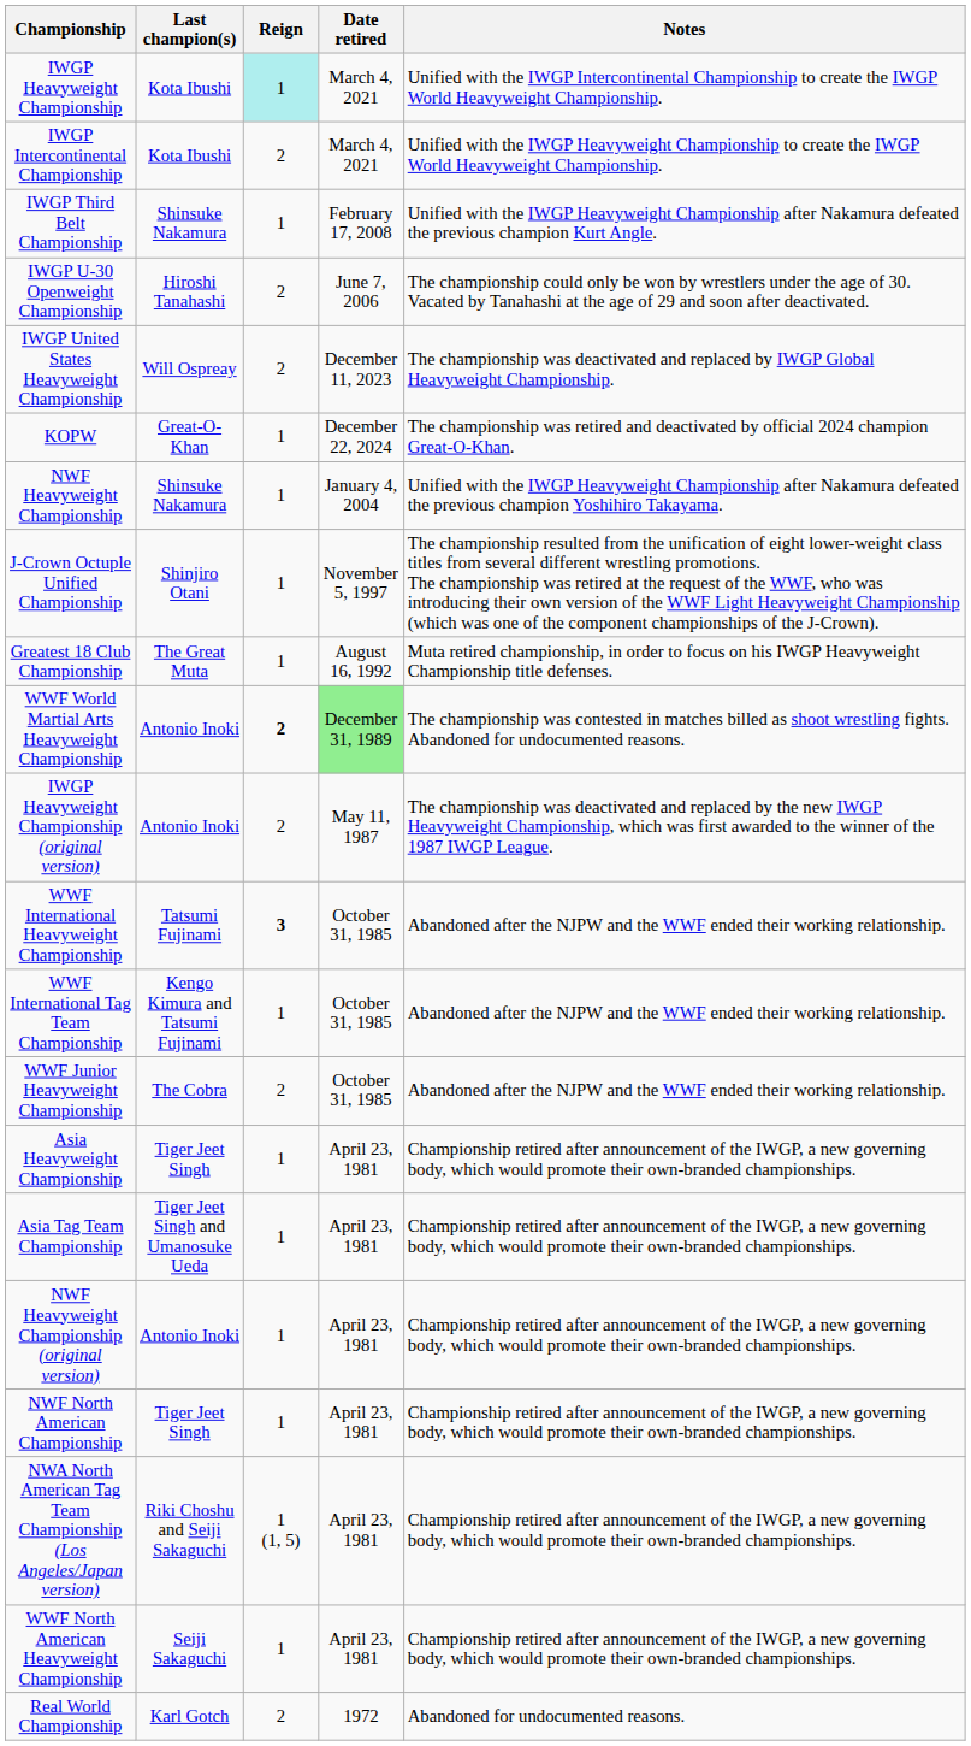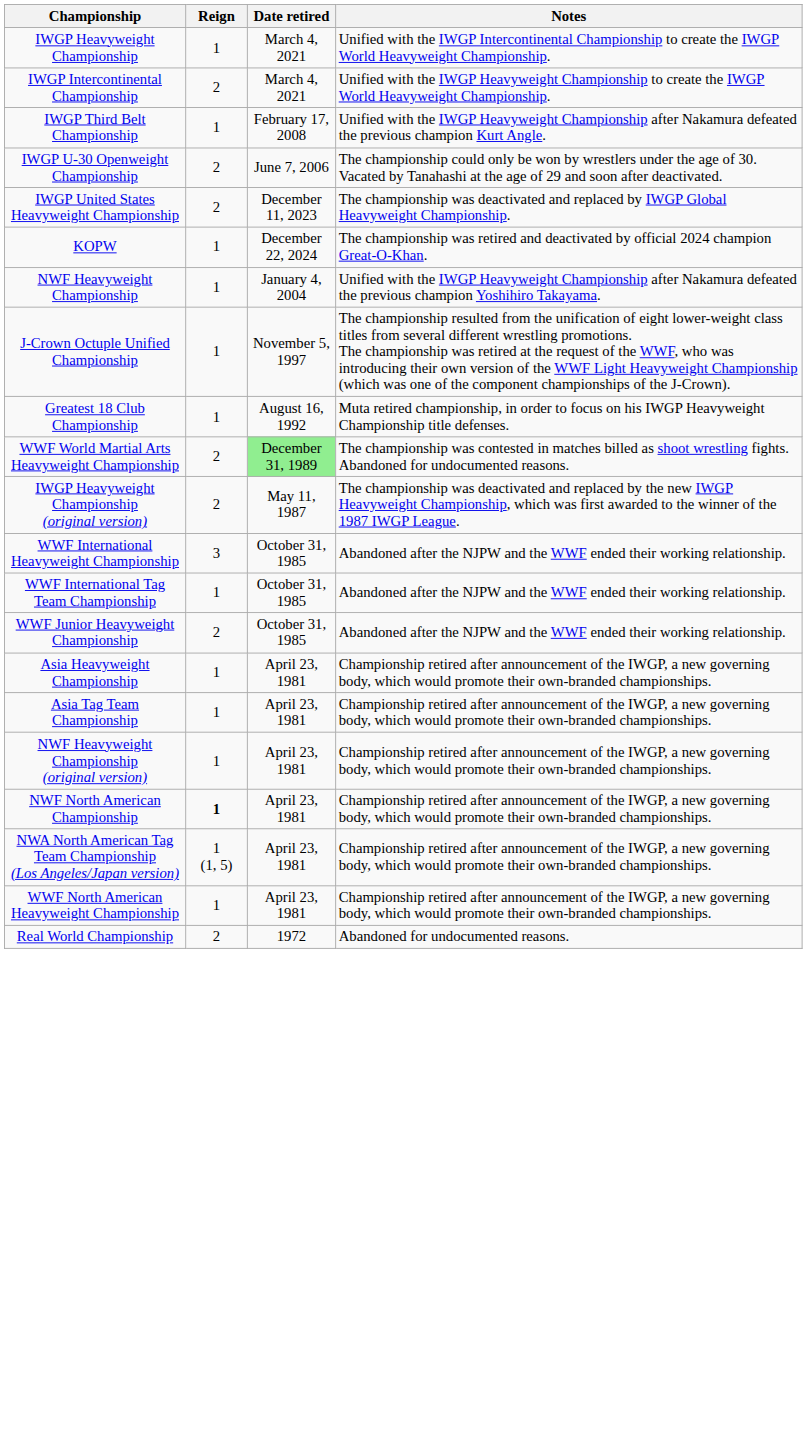 <table class="wikitable" style="text-align:center;">
 <tr>
 <th>Championship</th>
-<th>Last champion(s)</th>
 <th scope="col" style="width: 60px;">Reign</th>
 <th>Date retired</th>
 <th scope="col" style="width: 500px;">Notes</th>
 </tr>
 <tr>
 <td><a href='#'>IWGP Heavyweight Championship</a></td>
-<td><a href='#'>Kota Ibushi</a></td>
-<td style="background: paleturquoise;">1</td>
+<td>1</td>
 <td>March 4, 2021</td>
 <td style="text-align:left;">Unified with the <a href='#'>IWGP Intercontinental Championship</a> to create the <a href='#'>IWGP World Heavyweight Championship</a>.</td>
 </tr>
 <tr>
 <td><a href='#'>IWGP Intercontinental Championship</a></td>
-<td><a href='#'>Kota Ibushi</a></td>
 <td>2</td>
 <td>March 4, 2021</td>
 <td style="text-align:left;">Unified with the <a href='#'>IWGP Heavyweight Championship</a> to create the <a href='#'>IWGP World Heavyweight Championship</a>.</td>
 </tr>
 <tr>
 <td><a href='#'>IWGP Third Belt Championship</a></td>
-<td><a href='#'>Shinsuke Nakamura</a></td>
 <td>1</td>
 <td>February 17, 2008</td>
 <td style="text-align:left;">Unified with the <a href='#'>IWGP Heavyweight Championship</a> after Nakamura defeated the previous champion <a href='#'>Kurt Angle</a>.</td>
 </tr>
 <tr>
 <td><a href='#'>IWGP U-30 Openweight Championship</a></td>
-<td><a href='#'>Hiroshi Tanahashi</a></td>
 <td>2</td>
 <td>June 7, 2006</td>
 <td style="text-align:left;">The championship could only be won by wrestlers under the age of 30.<br>Vacated by Tanahashi at the age of 29 and soon after deactivated.</td>
 </tr>
 <tr>
 <td><a href='#'>IWGP United States Heavyweight Championship</a></td>
-<td><a href='#'>Will Ospreay</a></td>
 <td>2</td>
 <td>December 11, 2023</td>
 <td style="text-align:left;">The championship was deactivated and replaced by <a href='#'>IWGP Global Heavyweight Championship</a>.</td>
 </tr>
 <tr>
 <td><a href='#'>KOPW</a></td>
-<td><a href='#'>Great-O-Khan</a></td>
 <td>1</td>
 <td>December 22, 2024</td>
 <td style="text-align:left;">The championship was retired and deactivated by official 2024 champion <a href='#'>Great-O-Khan</a>.</td>
 </tr>
 <tr>
 <td><a href='#'>NWF Heavyweight Championship</a></td>
-<td><a href='#'>Shinsuke Nakamura</a></td>
 <td>1</td>
 <td>January 4, 2004</td>
 <td style="text-align:left;">Unified with the <a href='#'>IWGP Heavyweight Championship</a> after Nakamura defeated the previous champion <a href='#'>Yoshihiro Takayama</a>.</td>
 </tr>
 <tr>
 <td><a href='#'>J-Crown Octuple Unified Championship</a></td>
-<td><a href='#'>Shinjiro Otani</a></td>
 <td>1</td>
 <td>November 5, 1997</td>
 <td style="text-align:left;">The championship resulted from the unification of eight lower-weight class titles from several different wrestling promotions.<br>The championship was retired at the request of the <a href='#'>WWF</a>, who was introducing their own version of the <a href='#'>WWF Light Heavyweight Championship</a> (which was one of the component championships of the J-Crown).</td>
 </tr>
 <tr>
 <td><a href='#'>Greatest 18 Club Championship</a></td>
-<td><a href='#'>The Great Muta</a></td>
 <td>1</td>
 <td>August 16, 1992</td>
 <td style="text-align:left;">Muta retired championship, in order to focus on his IWGP Heavyweight Championship title defenses.</td>
 </tr>
 <tr>
 <td><a href='#'>WWF World Martial Arts Heavyweight Championship</a></td>
-<td><a href='#'>Antonio Inoki</a></td>
-<td><strong>2</strong></td>
+<td>2</td>
 <td style="background: lightgreen;">December 31, 1989</td>
 <td style="text-align:left;">The championship was contested in matches billed as <a href='#'>shoot wrestling</a> fights.<br>Abandoned for undocumented reasons.</td>
 </tr>
 <tr>
 <td><a href='#'>IWGP Heavyweight Championship<br><em>(original version)</em></a></td>
-<td><a href='#'>Antonio Inoki</a></td>
 <td>2</td>
 <td>May 11, 1987</td>
 <td style="text-align:left;">The championship was deactivated and replaced by the new <a href='#'>IWGP Heavyweight Championship</a>, which was first awarded to the winner of the <a href='#'>1987 IWGP League</a>.</td>
 </tr>
 <tr>
 <td><a href='#'>WWF International Heavyweight Championship</a></td>
-<td><a href='#'>Tatsumi Fujinami</a></td>
-<td><strong>3</strong></td>
+<td>3</td>
 <td>October 31, 1985</td>
 <td style="text-align:left;">Abandoned after the NJPW and the <a href='#'>WWF</a> ended their working relationship.</td>
 </tr>
 <tr>
 <td><a href='#'>WWF International Tag Team Championship</a></td>
-<td><a href='#'>Kengo Kimura</a> and <a href='#'>Tatsumi Fujinami</a></td>
 <td>1<br></td>
 <td>October 31, 1985</td>
 <td style="text-align:left;">Abandoned after the NJPW and the <a href='#'>WWF</a> ended their working relationship.</td>
 </tr>
 <tr>
 <td><a href='#'>WWF Junior Heavyweight Championship</a></td>
-<td><a href='#'>The Cobra</a></td>
 <td>2</td>
 <td>October 31, 1985</td>
 <td style="text-align:left;">Abandoned after the NJPW and the <a href='#'>WWF</a> ended their working relationship.</td>
 </tr>
 <tr>
 <td><a href='#'>Asia Heavyweight Championship</a></td>
-<td><a href='#'>Tiger Jeet Singh</a></td>
 <td>1</td>
 <td>April 23, 1981</td>
 <td style="text-align:left;">Championship retired after announcement of the IWGP, a new governing body, which would promote their own-branded championships.</td>
 </tr>
 <tr>
 <td><a href='#'>Asia Tag Team Championship</a></td>
-<td><a href='#'>Tiger Jeet Singh</a> and <a href='#'>Umanosuke Ueda</a></td>
 <td>1</td>
 <td>April 23, 1981</td>
 <td style="text-align:left;">Championship retired after announcement of the IWGP, a new governing body, which would promote their own-branded championships.</td>
 </tr>
 <tr>
 <td><a href='#'>NWF Heavyweight Championship<br><em>(original version)</em></a></td>
-<td><a href='#'>Antonio Inoki</a></td>
 <td>1</td>
 <td>April 23, 1981</td>
 <td style="text-align:left;">Championship retired after announcement of the IWGP, a new governing body, which would promote their own-branded championships.</td>
 </tr>
 <tr>
 <td><a href='#'>NWF North American Championship</a></td>
-<td><a href='#'>Tiger Jeet Singh</a></td>
-<td>1</td>
+<td><strong>1</strong></td>
 <td>April 23, 1981</td>
 <td style="text-align:left;">Championship retired after announcement of the IWGP, a new governing body, which would promote their own-branded championships.</td>
 </tr>
 <tr>
 <td><a href='#'>NWA North American Tag Team Championship<br><em>(Los Angeles/Japan version)</em></a></td>
-<td><a href='#'>Riki Choshu</a> and <a href='#'>Seiji Sakaguchi</a></td>
 <td>1<br>(1, 5)</td>
 <td>April 23, 1981</td>
 <td style="text-align:left;">Championship retired after announcement of the IWGP, a new governing body, which would promote their own-branded championships.</td>
 </tr>
 <tr>
 <td><a href='#'>WWF North American Heavyweight Championship</a></td>
-<td><a href='#'>Seiji Sakaguchi</a></td>
 <td>1</td>
 <td>April 23, 1981</td>
 <td style="text-align:left;">Championship retired after announcement of the IWGP, a new governing body, which would promote their own-branded championships.</td>
 </tr>
 <tr>
 <td><a href='#'>Real World Championship</a></td>
-<td><a href='#'>Karl Gotch</a></td>
 <td>2</td>
 <td>1972</td>
 <td style="text-align:left;">Abandoned for undocumented reasons.</td>
 </tr>
 </table>
